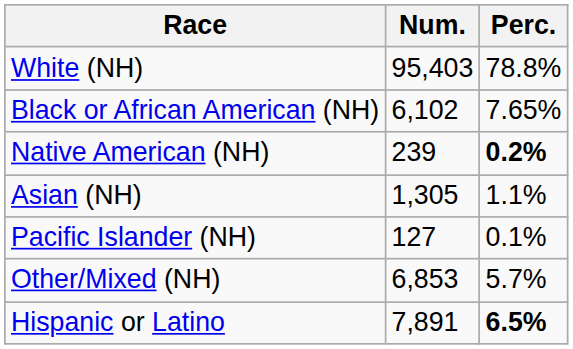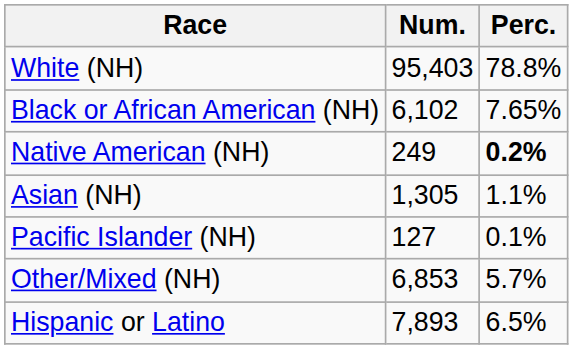 <table class="wikitable">
 <tr>
 <th>Race</th>
 <th>Num.</th>
 <th>Perc.</th>
 </tr>
 <tr>
 <td><a href='#'>White</a> (NH)</td>
 <td>95,403</td>
 <td>78.8%</td>
 </tr>
 <tr>
 <td><a href='#'>Black or African American</a> (NH)</td>
 <td>6,102</td>
 <td>7.65%</td>
 </tr>
 <tr>
 <td><a href='#'>Native American</a> (NH)</td>
-<td>239</td>
+<td>249</td>
 <td><strong>0.2%</strong></td>
 </tr>
 <tr>
 <td><a href='#'>Asian</a> (NH)</td>
 <td>1,305</td>
 <td>1.1%</td>
 </tr>
 <tr>
 <td><a href='#'>Pacific Islander</a> (NH)</td>
 <td>127</td>
 <td>0.1%</td>
 </tr>
 <tr>
 <td><a href='#'>Other/Mixed</a> (NH)</td>
 <td>6,853</td>
 <td>5.7%</td>
 </tr>
 <tr>
 <td><a href='#'>Hispanic</a> or <a href='#'>Latino</a></td>
-<td>7,891</td>
-<td><strong>6.5%</strong></td>
+<td>7,893</td>
+<td>6.5%</td>
 </tr>
 </table>
